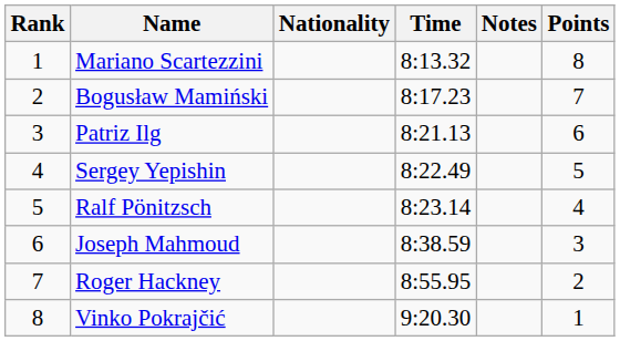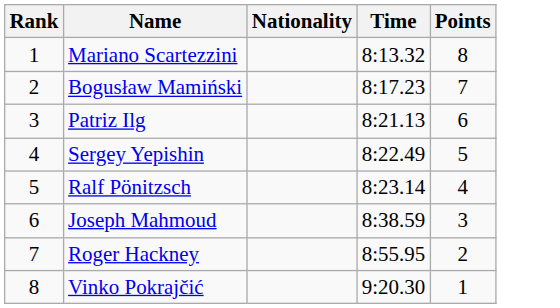 <table class="wikitable sortable" style="text-align:center">
 <tr>
 <th>Rank</th>
 <th>Name</th>
 <th>Nationality</th>
 <th>Time</th>
-<th>Notes</th>
 <th>Points</th>
 </tr>
 <tr>
 <td>1</td>
 <td align=left><a href='#'>Mariano Scartezzini</a></td>
 <td align=left></td>
 <td>8:13.32</td>
-<td></td>
 <td>8</td>
 </tr>
 <tr>
 <td>2</td>
 <td align=left><a href='#'>Bogusław Mamiński</a></td>
 <td align=left></td>
 <td>8:17.23</td>
-<td></td>
 <td>7</td>
 </tr>
 <tr>
 <td>3</td>
 <td align=left><a href='#'>Patriz Ilg</a></td>
 <td align=left></td>
 <td>8:21.13</td>
-<td></td>
 <td>6</td>
 </tr>
 <tr>
 <td>4</td>
 <td align=left><a href='#'>Sergey Yepishin</a></td>
 <td align=left></td>
 <td>8:22.49</td>
-<td></td>
 <td>5</td>
 </tr>
 <tr>
 <td>5</td>
 <td align=left><a href='#'>Ralf Pönitzsch</a></td>
 <td align=left></td>
 <td>8:23.14</td>
-<td></td>
 <td>4</td>
 </tr>
 <tr>
 <td>6</td>
 <td align=left><a href='#'>Joseph Mahmoud</a></td>
 <td align=left></td>
 <td>8:38.59</td>
-<td></td>
 <td>3</td>
 </tr>
 <tr>
 <td>7</td>
 <td align=left><a href='#'>Roger Hackney</a></td>
 <td align=left></td>
 <td>8:55.95</td>
-<td></td>
 <td>2</td>
 </tr>
 <tr>
 <td>8</td>
 <td align=left><a href='#'>Vinko Pokrajčić</a></td>
 <td align=left></td>
 <td>9:20.30</td>
-<td></td>
 <td>1</td>
 </tr>
 </table>
